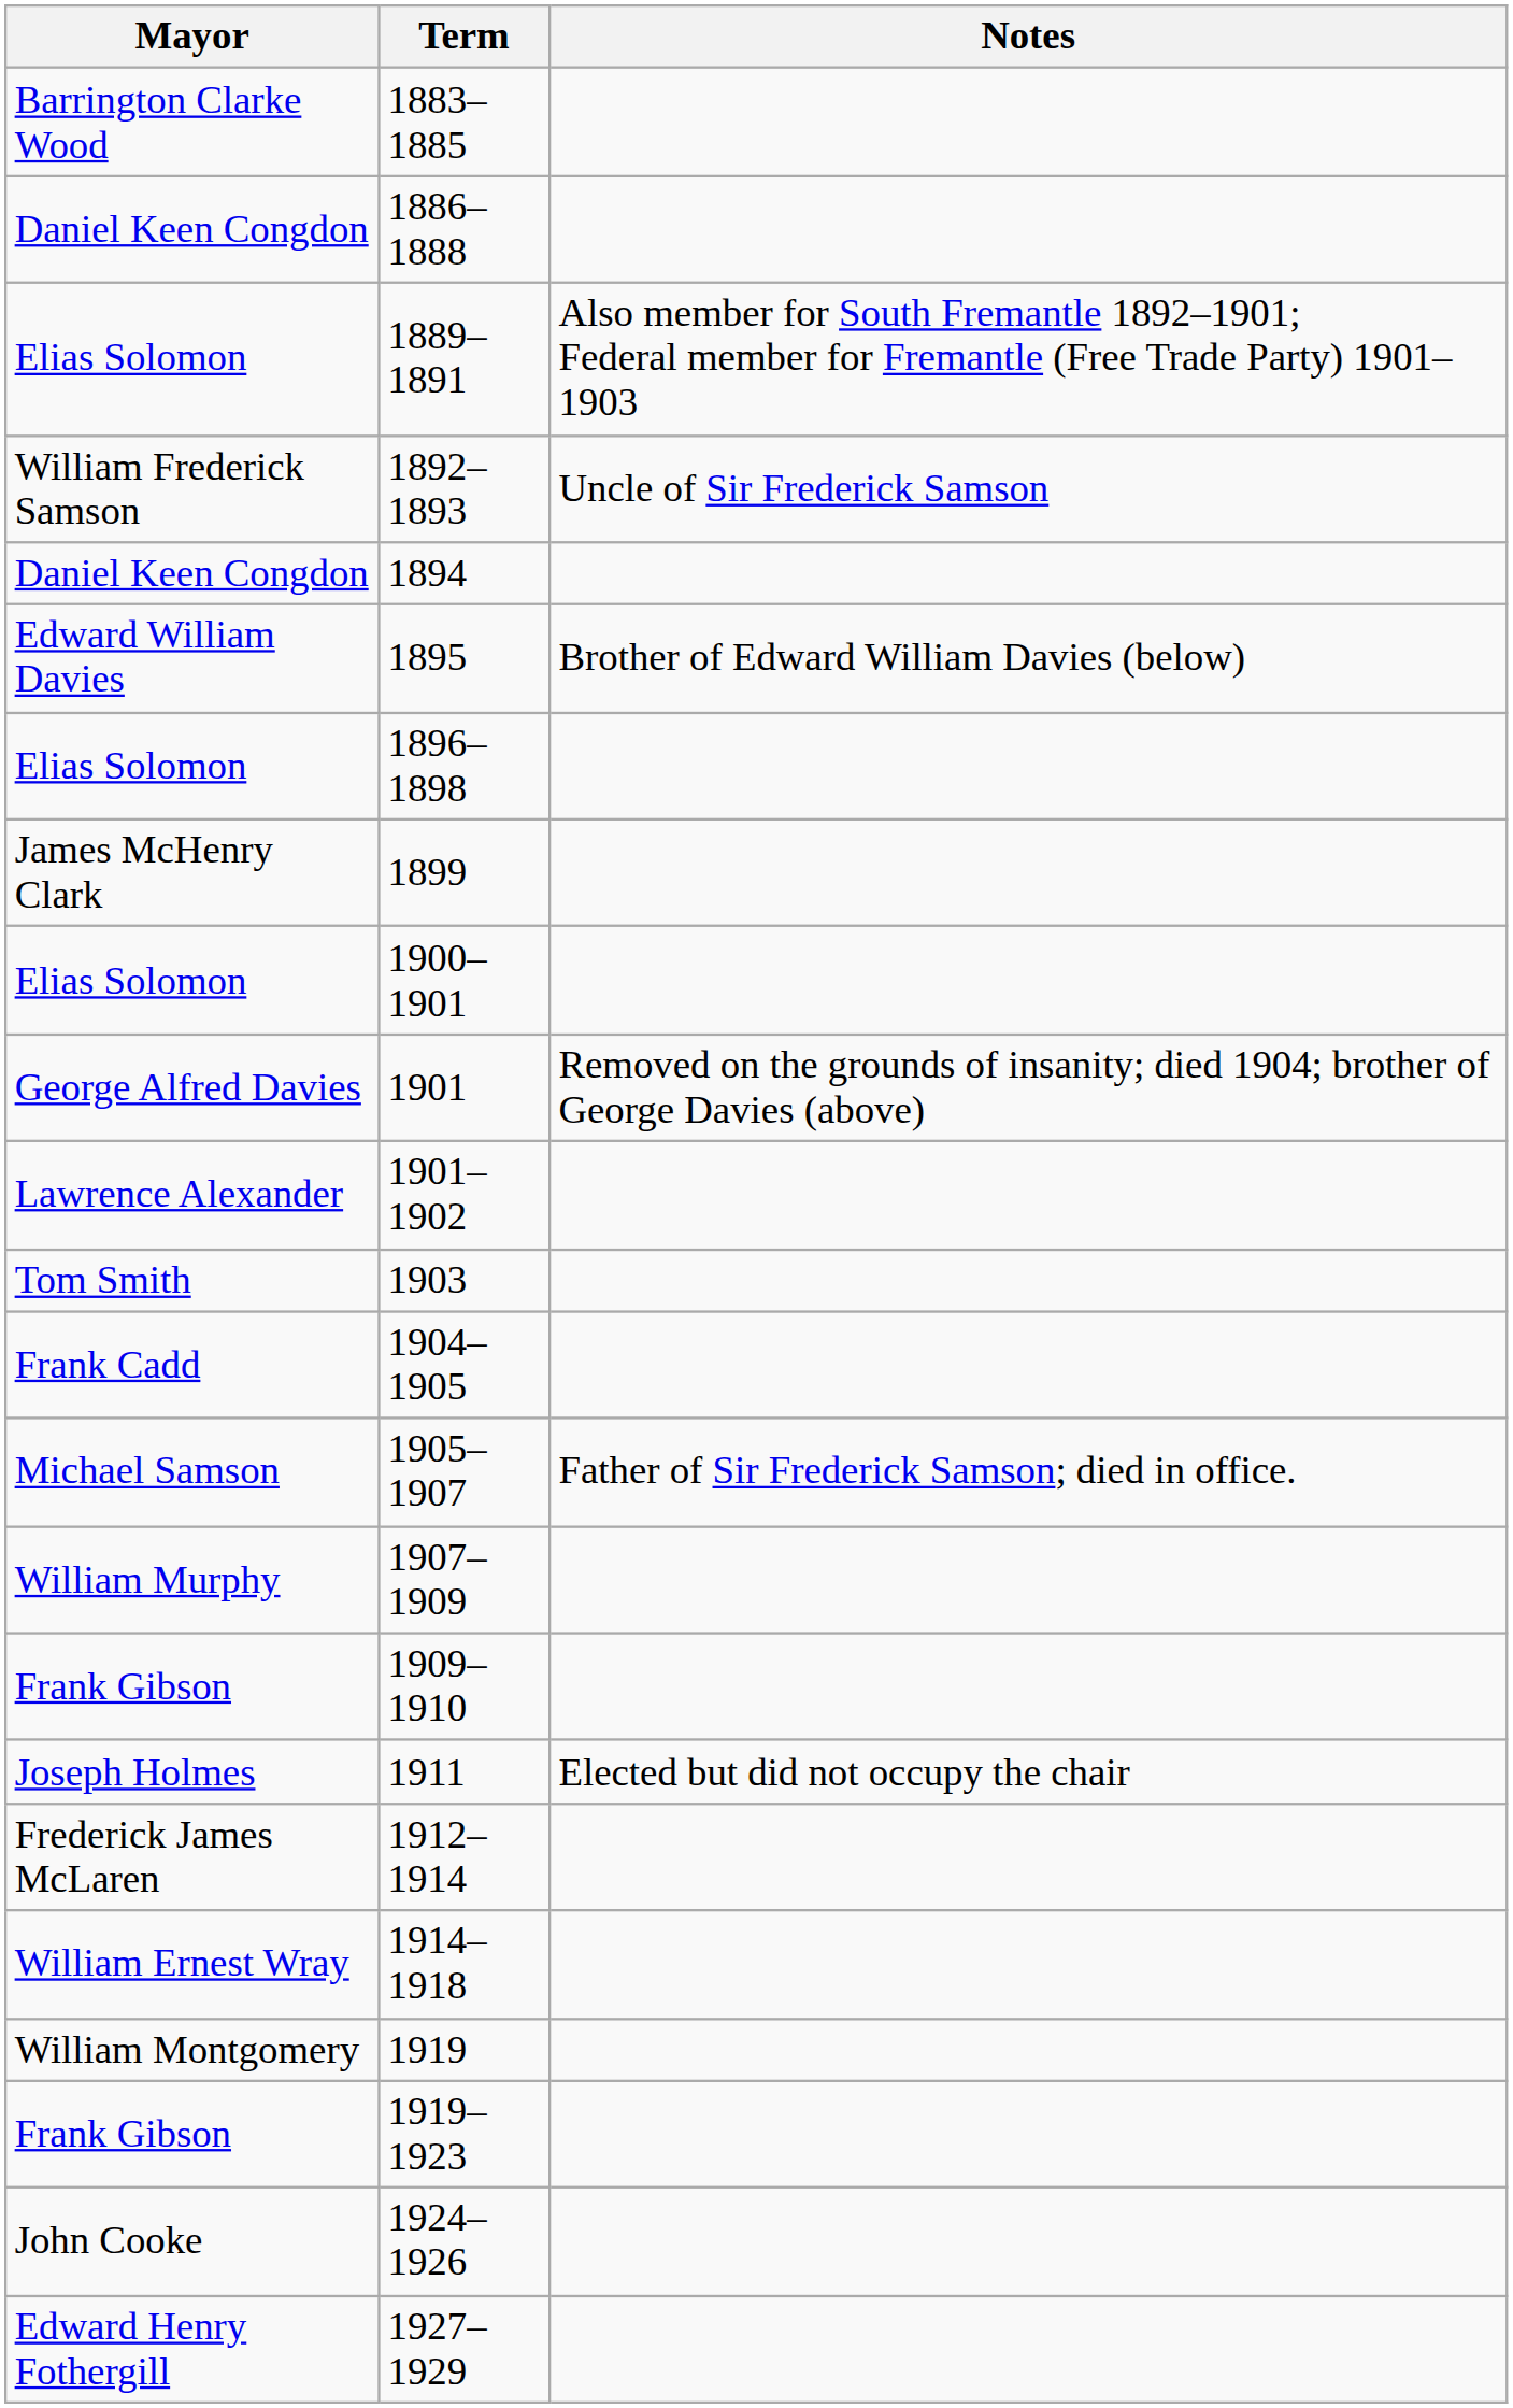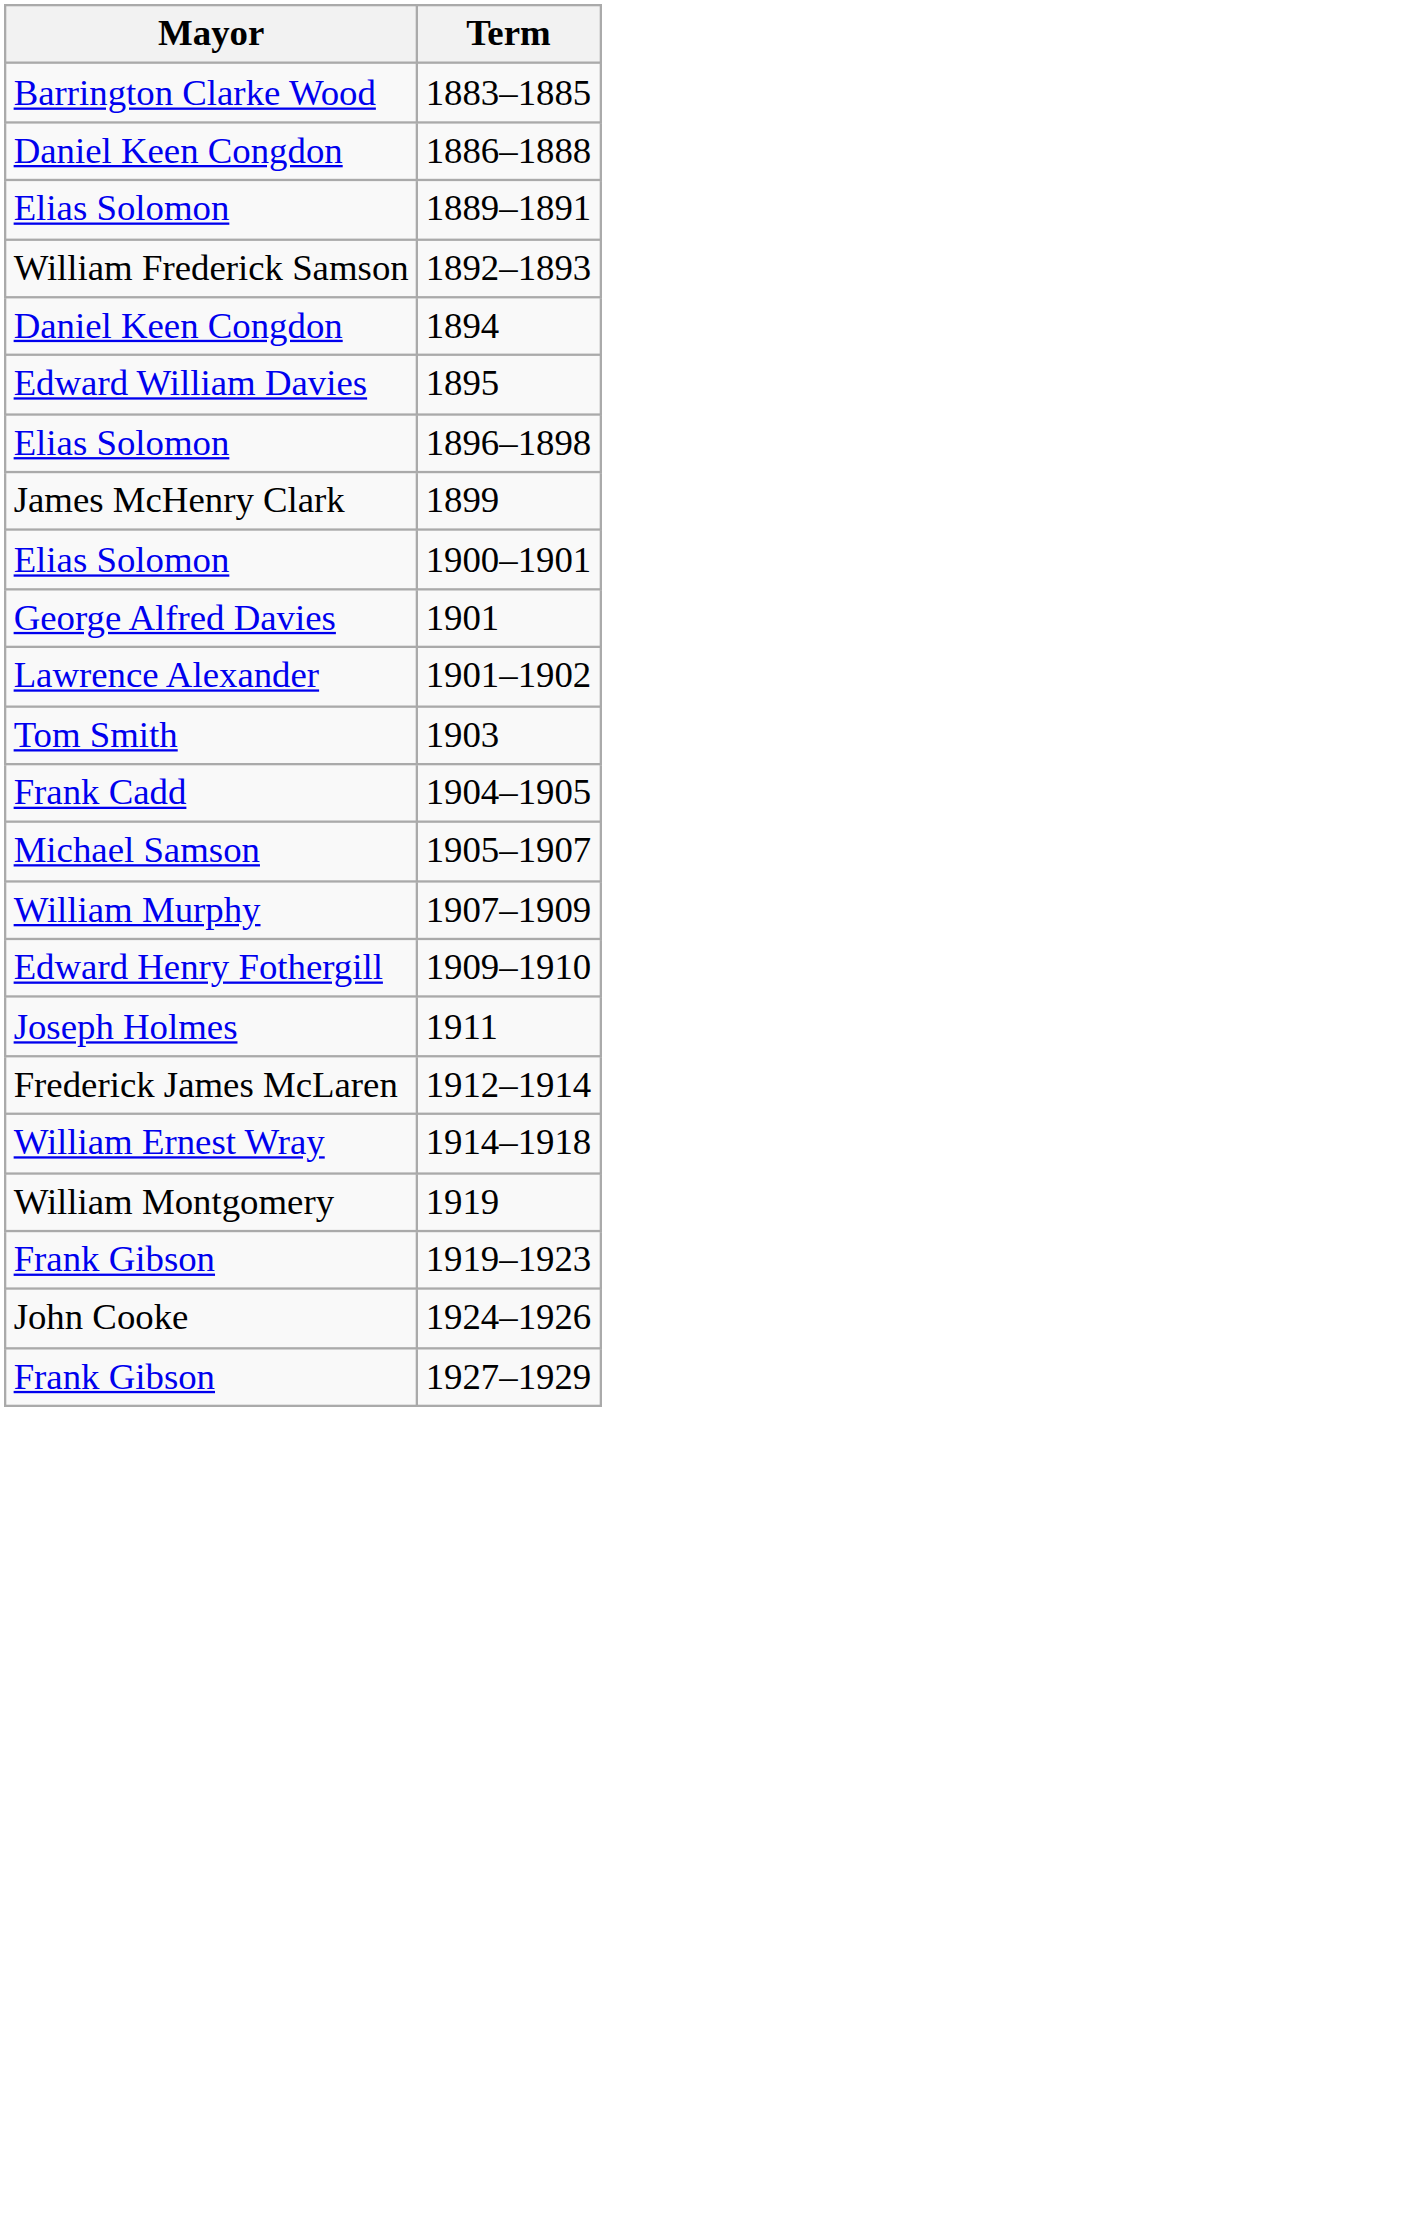 <table class="wikitable">
 <tr>
 <th>Mayor</th>
 <th>Term</th>
-<th>Notes</th>
 </tr>
 <tr>
 <td><a href='#'>Barrington Clarke Wood</a></td>
 <td>1883–1885</td>
-<td></td>
 </tr>
 <tr>
 <td><a href='#'>Daniel Keen Congdon</a></td>
 <td>1886–1888</td>
-<td></td>
 </tr>
 <tr>
 <td><a href='#'>Elias Solomon</a></td>
 <td>1889–1891</td>
-<td>Also member for <a href='#'>South Fremantle</a> 1892–1901;<br>Federal member for <a href='#'>Fremantle</a> (Free Trade Party) 1901–1903</td>
 </tr>
 <tr>
 <td>William Frederick Samson</td>
 <td>1892–1893</td>
-<td>Uncle of <a href='#'>Sir Frederick Samson</a></td>
 </tr>
 <tr>
 <td><a href='#'>Daniel Keen Congdon</a></td>
 <td>1894</td>
-<td></td>
 </tr>
 <tr>
 <td><a href='#'>Edward William Davies</a></td>
 <td>1895</td>
-<td>Brother of Edward William Davies (below)</td>
 </tr>
 <tr>
 <td><a href='#'>Elias Solomon</a></td>
 <td>1896–1898</td>
-<td></td>
 </tr>
 <tr>
 <td>James McHenry Clark</td>
 <td>1899</td>
-<td></td>
 </tr>
 <tr>
 <td><a href='#'>Elias Solomon</a></td>
 <td>1900–1901</td>
-<td></td>
 </tr>
 <tr>
 <td><a href='#'>George Alfred Davies</a></td>
 <td>1901</td>
-<td>Removed on the grounds of insanity; died 1904; brother of George Davies (above)</td>
 </tr>
 <tr>
 <td><a href='#'>Lawrence Alexander</a></td>
 <td>1901–1902</td>
-<td></td>
 </tr>
 <tr>
 <td><a href='#'>Tom Smith</a></td>
 <td>1903</td>
-<td></td>
 </tr>
 <tr>
 <td><a href='#'>Frank Cadd</a></td>
 <td>1904–1905</td>
-<td></td>
 </tr>
 <tr>
 <td><a href='#'>Michael Samson</a></td>
 <td>1905–1907</td>
-<td>Father of <a href='#'>Sir Frederick Samson</a>; died in office.</td>
 </tr>
 <tr>
 <td><a href='#'>William Murphy</a></td>
 <td>1907–1909</td>
-<td></td>
 </tr>
 <tr>
-<td><a href='#'>Frank Gibson</a></td>
+<td><a href='#'>Edward Henry Fothergill</a></td>
 <td>1909–1910</td>
-<td></td>
 </tr>
 <tr>
 <td><a href='#'>Joseph Holmes</a></td>
 <td>1911</td>
-<td>Elected but did not occupy the chair</td>
 </tr>
 <tr>
 <td>Frederick James McLaren</td>
 <td>1912–1914</td>
-<td></td>
 </tr>
 <tr>
 <td><a href='#'>William Ernest Wray</a></td>
 <td>1914–1918</td>
-<td></td>
 </tr>
 <tr>
 <td>William Montgomery</td>
 <td>1919</td>
-<td></td>
 </tr>
 <tr>
 <td><a href='#'>Frank Gibson</a></td>
 <td>1919–1923</td>
-<td></td>
 </tr>
 <tr>
 <td>John Cooke</td>
 <td>1924–1926</td>
-<td></td>
 </tr>
 <tr>
-<td><a href='#'>Edward Henry Fothergill</a></td>
+<td><a href='#'>Frank Gibson</a></td>
 <td>1927–1929</td>
-<td></td>
 </tr>
 </table>
